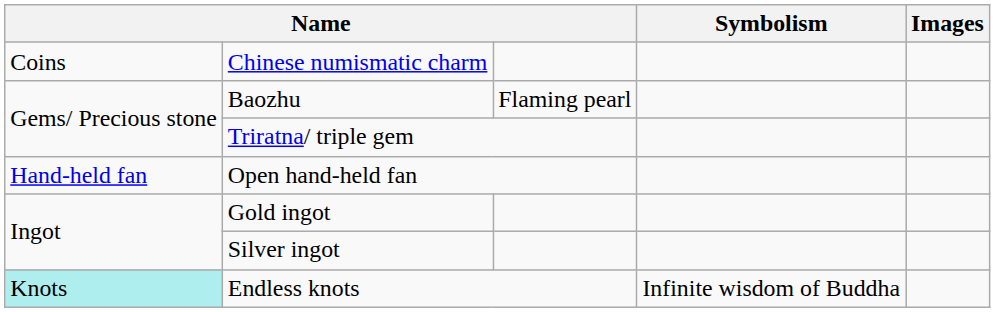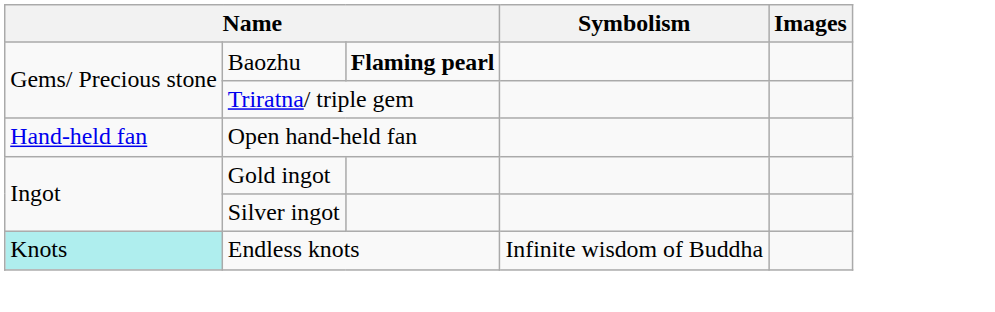 <table class="wikitable sortable mw-collapsible">
 <tr>
 <th colspan="3">Name</th>
 <th>Symbolism</th>
 <th>Images</th>
 </tr>
 <tr>
-<td>Coins</td>
-<td><a href='#'>Chinese numismatic charm</a></td>
-<td></td>
-<td></td>
-<td></td>
-</tr>
-<tr>
 <td rowspan="2">Gems/ Precious stone</td>
 <td>Baozhu</td>
-<td>Flaming pearl</td>
+<td><strong>Flaming pearl</strong></td>
 <td></td>
 <td></td>
 </tr>
 <tr>
 <td colspan="2"><a href='#'>Triratna</a>/ triple gem</td>
 <td></td>
 <td></td>
 </tr>
 <tr>
 <td><a href='#'>Hand-held fan</a></td>
 <td colspan="2">Open hand-held fan</td>
 <td></td>
 <td></td>
 </tr>
 <tr>
 <td rowspan="2">Ingot</td>
 <td>Gold ingot</td>
 <td></td>
 <td></td>
 <td></td>
 </tr>
 <tr>
 <td>Silver ingot</td>
 <td></td>
 <td></td>
 <td></td>
 </tr>
 <tr>
 <td style="background: paleturquoise;">Knots</td>
 <td colspan="2">Endless knots</td>
 <td>Infinite wisdom of Buddha</td>
 <td></td>
 </tr>
 </table>
